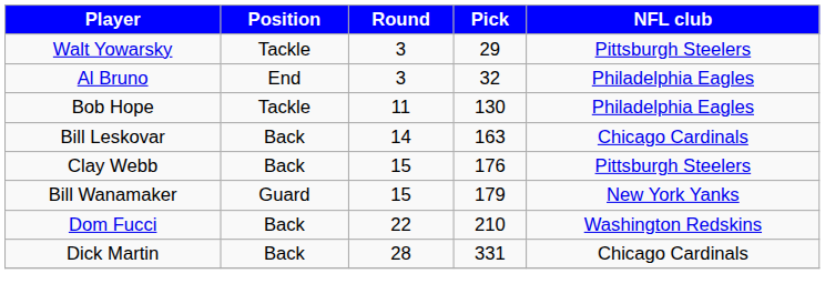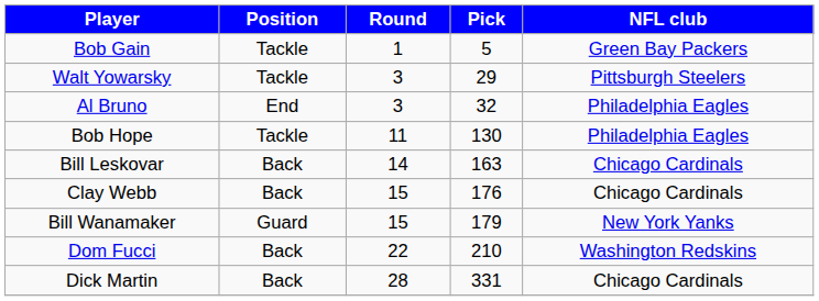 <table class="wikitable" width="80%">
 <tr align="center"  style="background: blue;color:#FFFFFF;">
 <td><strong>Player</strong></td>
 <td><strong>Position</strong></td>
 <td><strong>Round</strong></td>
 <td><strong>Pick</strong></td>
 <td><strong>NFL club</strong></td>
+</tr>
+<tr align="center" bgcolor="">
+<td><a href='#'>Bob Gain</a></td>
+<td>Tackle</td>
+<td>1</td>
+<td>5</td>
+<td><a href='#'>Green Bay Packers</a></td>
 </tr>
 <tr align="center" bgcolor="">
 <td><a href='#'>Walt Yowarsky</a></td>
 <td>Tackle</td>
 <td>3</td>
 <td>29</td>
 <td><a href='#'>Pittsburgh Steelers</a></td>
 </tr>
 <tr align="center" bgcolor="">
 <td><a href='#'>Al Bruno</a></td>
 <td>End</td>
 <td>3</td>
 <td>32</td>
 <td><a href='#'>Philadelphia Eagles</a></td>
 </tr>
 <tr align="center" bgcolor="">
 <td>Bob Hope</td>
 <td>Tackle</td>
 <td>11</td>
 <td>130</td>
 <td><a href='#'>Philadelphia Eagles</a></td>
 </tr>
 <tr align="center" bgcolor="">
 <td>Bill Leskovar</td>
 <td>Back</td>
 <td>14</td>
 <td>163</td>
 <td><a href='#'>Chicago Cardinals</a></td>
 </tr>
 <tr align="center" bgcolor="">
 <td>Clay Webb</td>
 <td>Back</td>
 <td>15</td>
 <td>176</td>
-<td><a href='#'>Pittsburgh Steelers</a></td>
+<td>Chicago Cardinals</td>
 </tr>
 <tr align="center" bgcolor="">
 <td>Bill Wanamaker</td>
 <td>Guard</td>
 <td>15</td>
 <td>179</td>
 <td><a href='#'>New York Yanks</a></td>
 </tr>
 <tr align="center" bgcolor="">
 <td><a href='#'>Dom Fucci</a></td>
 <td>Back</td>
 <td>22</td>
 <td>210</td>
 <td><a href='#'>Washington Redskins</a></td>
 </tr>
 <tr align="center" bgcolor="">
 <td>Dick Martin</td>
 <td>Back</td>
 <td>28</td>
 <td>331</td>
 <td>Chicago Cardinals</td>
 </tr>
 <tr align="center" bgcolor="">
 </tr>
 </table>
